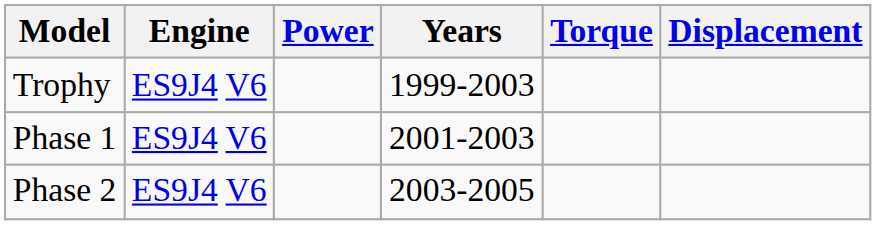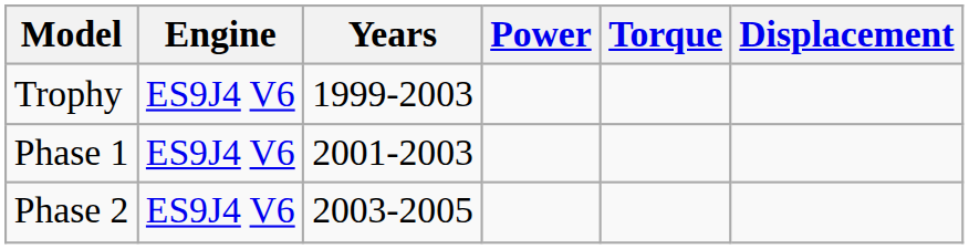 <table class="wikitable">
 <tr>
 <th>Model</th>
 <th>Engine</th>
+<th>Years</th>
 <th><a href='#'>Power</a></th>
-<th>Years</th>
 <th><a href='#'>Torque</a></th>
 <th><a href='#'>Displacement</a></th>
 </tr>
 <tr>
 <td>Trophy</td>
 <td><a href='#'>ES9J4</a> <a href='#'>V6</a></td>
+<td>1999-2003</td>
 <td></td>
-<td>1999-2003</td>
 <td></td>
 <td></td>
 </tr>
 <tr>
 <td>Phase 1</td>
 <td><a href='#'>ES9J4</a> <a href='#'>V6</a></td>
+<td>2001-2003</td>
 <td></td>
-<td>2001-2003</td>
 <td></td>
 <td></td>
 </tr>
 <tr>
 <td>Phase 2</td>
 <td><a href='#'>ES9J4</a> <a href='#'>V6</a></td>
+<td>2003-2005</td>
 <td></td>
-<td>2003-2005</td>
 <td></td>
 <td></td>
 </tr>
 </table>
